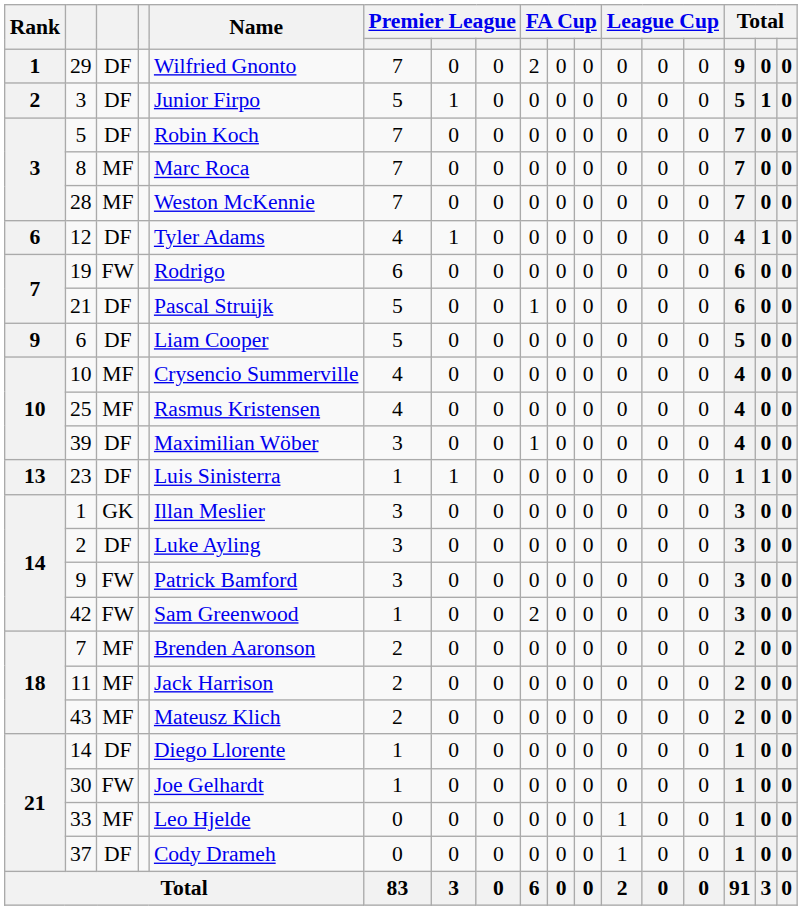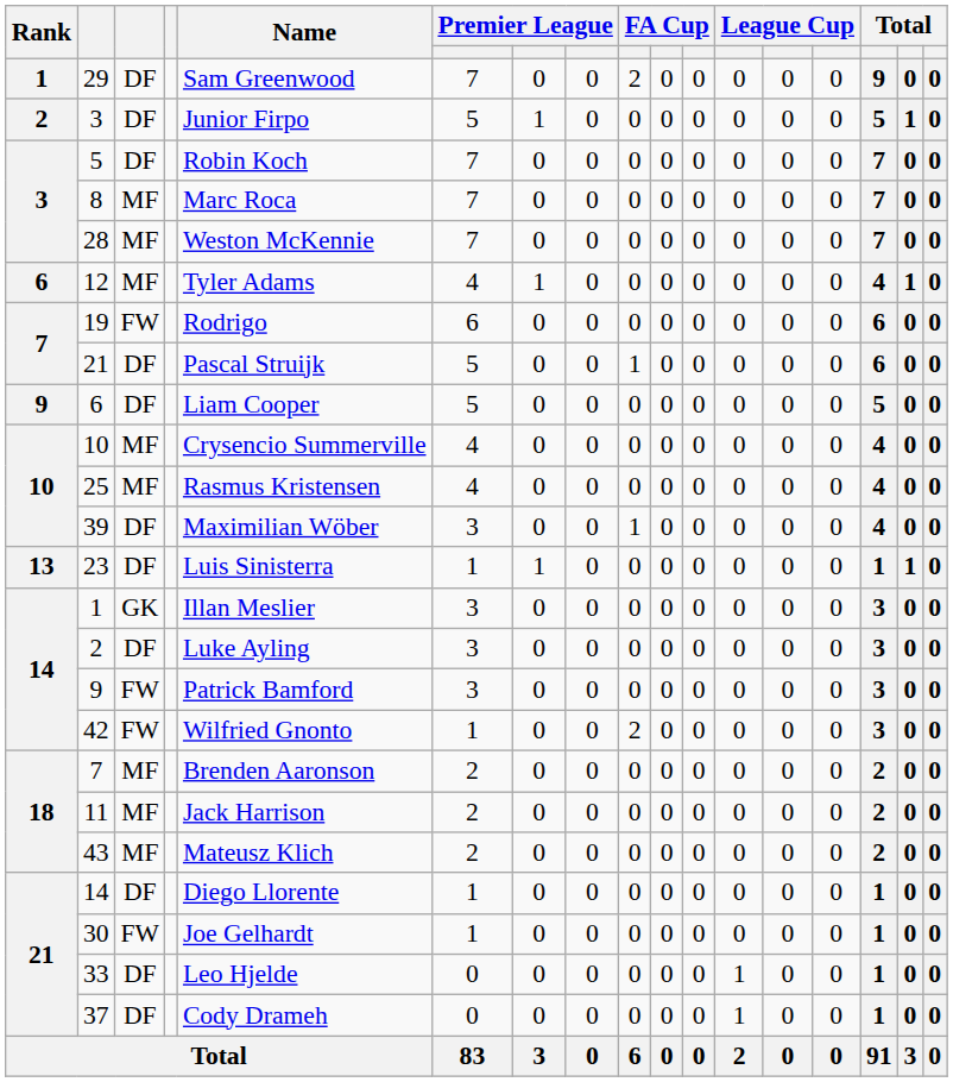 <table class="wikitable sortable" style="text-align:center;">
 <tr>
 <th rowspan="2">Rank</th>
 <th rowspan="2"></th>
 <th rowspan="2"></th>
 <th rowspan="2"></th>
 <th rowspan="2">Name</th>
 <th colspan="3"><a href='#'>Premier League</a></th>
 <th colspan="3"><a href='#'>FA Cup</a></th>
 <th colspan="3"><a href='#'>League Cup</a></th>
 <th colspan="3">Total</th>
 </tr>
 <tr>
 <th></th>
 <th></th>
 <th></th>
 <th></th>
 <th></th>
 <th></th>
 <th></th>
 <th></th>
 <th></th>
 <th></th>
 <th></th>
 <th></th>
 </tr>
 <tr>
 <th rowspan="1">1</th>
 <td>29</td>
 <td>DF</td>
 <td></td>
-<td style="text-align:left;" data-sort-value="Gnonto, Wilfried"><a href='#'>Wilfried Gnonto</a><br></td>
+<td style="text-align:left;" data-sort-value="Greenwood, Sam"><a href='#'>Sam Greenwood</a><br></td>
 <td>7</td>
 <td>0</td>
 <td>0<br></td>
 <td>2</td>
 <td>0</td>
 <td>0<br></td>
 <td>0</td>
 <td>0</td>
 <td>0<br></td>
 <th>9</th>
 <th>0</th>
 <th>0</th>
 </tr>
 <tr>
 <th rowspan="1">2</th>
 <td>3</td>
 <td>DF</td>
 <td></td>
 <td style="text-align:left;" data-sort-value=", Junior Firpo"><a href='#'>Junior Firpo</a><br></td>
 <td>5</td>
 <td>1</td>
 <td>0<br></td>
 <td>0</td>
 <td>0</td>
 <td>0<br></td>
 <td>0</td>
 <td>0</td>
 <td>0<br></td>
 <th>5</th>
 <th>1</th>
 <th>0</th>
 </tr>
 <tr>
 <th rowspan="3">3</th>
 <td>5</td>
 <td>DF</td>
 <td></td>
 <td style="text-align:left;" data-sort-value="Koch, Robin"><a href='#'>Robin Koch</a><br></td>
 <td>7</td>
 <td>0</td>
 <td>0<br></td>
 <td>0</td>
 <td>0</td>
 <td>0<br></td>
 <td>0</td>
 <td>0</td>
 <td>0<br></td>
 <th>7</th>
 <th>0</th>
 <th>0</th>
 </tr>
 <tr>
 <td>8</td>
 <td>MF</td>
 <td></td>
 <td style="text-align:left;" data-sort-value="Roca, Marc"><a href='#'>Marc Roca</a><br></td>
 <td>7</td>
 <td>0</td>
 <td>0<br></td>
 <td>0</td>
 <td>0</td>
 <td>0<br></td>
 <td>0</td>
 <td>0</td>
 <td>0<br></td>
 <th>7</th>
 <th>0</th>
 <th>0</th>
 </tr>
 <tr>
 <td>28</td>
 <td>MF</td>
 <td></td>
 <td style="text-align:left;" data-sort-value="McKennie, Weston"><a href='#'>Weston McKennie</a><br></td>
 <td>7</td>
 <td>0</td>
 <td>0<br></td>
 <td>0</td>
 <td>0</td>
 <td>0<br></td>
 <td>0</td>
 <td>0</td>
 <td>0<br></td>
 <th>7</th>
 <th>0</th>
 <th>0</th>
 </tr>
 <tr>
 <th rowspan="1">6</th>
 <td>12</td>
-<td>DF</td>
+<td>MF</td>
 <td></td>
 <td style="text-align:left;" data-sort-value="Adams, Tyler"><a href='#'>Tyler Adams</a><br></td>
 <td>4</td>
 <td>1</td>
 <td>0<br></td>
 <td>0</td>
 <td>0</td>
 <td>0<br></td>
 <td>0</td>
 <td>0</td>
 <td>0<br></td>
 <th>4</th>
 <th>1</th>
 <th>0</th>
 </tr>
 <tr>
 <th rowspan="2">7</th>
 <td>19</td>
 <td>FW</td>
 <td></td>
 <td style="text-align:left;" data-sort-value=", Rodrigo"><a href='#'>Rodrigo</a><br></td>
 <td>6</td>
 <td>0</td>
 <td>0<br></td>
 <td>0</td>
 <td>0</td>
 <td>0<br></td>
 <td>0</td>
 <td>0</td>
 <td>0<br></td>
 <th>6</th>
 <th>0</th>
 <th>0</th>
 </tr>
 <tr>
 <td>21</td>
 <td>DF</td>
 <td></td>
 <td style="text-align:left;" data-sort-value="Struijk, Pascal"><a href='#'>Pascal Struijk</a><br></td>
 <td>5</td>
 <td>0</td>
 <td>0<br></td>
 <td>1</td>
 <td>0</td>
 <td>0<br></td>
 <td>0</td>
 <td>0</td>
 <td>0<br></td>
 <th>6</th>
 <th>0</th>
 <th>0</th>
 </tr>
 <tr>
 <th rowspan="1">9</th>
 <td>6</td>
 <td>DF</td>
 <td></td>
 <td style="text-align:left;" data-sort-value="Cooper, Liam"><a href='#'>Liam Cooper</a><br></td>
 <td>5</td>
 <td>0</td>
 <td>0<br></td>
 <td>0</td>
 <td>0</td>
 <td>0<br></td>
 <td>0</td>
 <td>0</td>
 <td>0<br></td>
 <th>5</th>
 <th>0</th>
 <th>0</th>
 </tr>
 <tr>
 <th rowspan="3">10</th>
 <td>10</td>
 <td>MF</td>
 <td></td>
 <td style="text-align:left;" data-sort-value="Summerville, Crysencio"><a href='#'>Crysencio Summerville</a><br></td>
 <td>4</td>
 <td>0</td>
 <td>0<br></td>
 <td>0</td>
 <td>0</td>
 <td>0<br></td>
 <td>0</td>
 <td>0</td>
 <td>0<br></td>
 <th>4</th>
 <th>0</th>
 <th>0</th>
 </tr>
 <tr>
 <td>25</td>
 <td>MF</td>
 <td></td>
 <td style="text-align:left;" data-sort-value="Kristensen, Rasmus"><a href='#'>Rasmus Kristensen</a><br></td>
 <td>4</td>
 <td>0</td>
 <td>0<br></td>
 <td>0</td>
 <td>0</td>
 <td>0<br></td>
 <td>0</td>
 <td>0</td>
 <td>0<br></td>
 <th>4</th>
 <th>0</th>
 <th>0</th>
 </tr>
 <tr>
 <td>39</td>
 <td>DF</td>
 <td></td>
 <td style="text-align:left;" data-sort-value="Wöber, Max"><a href='#'>Maximilian Wöber</a><br></td>
 <td>3</td>
 <td>0</td>
 <td>0<br></td>
 <td>1</td>
 <td>0</td>
 <td>0<br></td>
 <td>0</td>
 <td>0</td>
 <td>0<br></td>
 <th>4</th>
 <th>0</th>
 <th>0</th>
 </tr>
 <tr>
 <th rowspan="1">13</th>
 <td>23</td>
 <td>DF</td>
 <td></td>
 <td style="text-align:left;" data-sort-value="Sinisterra, Luis"><a href='#'>Luis Sinisterra</a><br></td>
 <td>1</td>
 <td>1</td>
 <td>0<br></td>
 <td>0</td>
 <td>0</td>
 <td>0<br></td>
 <td>0</td>
 <td>0</td>
 <td>0<br></td>
 <th>1</th>
 <th>1</th>
 <th>0</th>
 </tr>
 <tr>
 <th rowspan="4">14</th>
 <td>1</td>
 <td>GK</td>
 <td></td>
 <td style="text-align:left;" data-sort-value="Meslier, Illan"><a href='#'>Illan Meslier</a><br></td>
 <td>3</td>
 <td>0</td>
 <td>0<br></td>
 <td>0</td>
 <td>0</td>
 <td>0<br></td>
 <td>0</td>
 <td>0</td>
 <td>0<br></td>
 <th>3</th>
 <th>0</th>
 <th>0</th>
 </tr>
 <tr>
 <td>2</td>
 <td>DF</td>
 <td></td>
 <td style="text-align:left;" data-sort-value="Ayling, Luke"><a href='#'>Luke Ayling</a><br></td>
 <td>3</td>
 <td>0</td>
 <td>0<br></td>
 <td>0</td>
 <td>0</td>
 <td>0<br></td>
 <td>0</td>
 <td>0</td>
 <td>0<br></td>
 <th>3</th>
 <th>0</th>
 <th>0</th>
 </tr>
 <tr>
 <td>9</td>
 <td>FW</td>
 <td></td>
 <td style="text-align:left;" data-sort-value="Bamford, Patrick"><a href='#'>Patrick Bamford</a><br></td>
 <td>3</td>
 <td>0</td>
 <td>0<br></td>
 <td>0</td>
 <td>0</td>
 <td>0<br></td>
 <td>0</td>
 <td>0</td>
 <td>0<br></td>
 <th>3</th>
 <th>0</th>
 <th>0</th>
 </tr>
 <tr>
 <td>42</td>
 <td>FW</td>
 <td></td>
-<td style="text-align:left;" data-sort-value="Greenwood, Sam"><a href='#'>Sam Greenwood</a><br></td>
+<td style="text-align:left;" data-sort-value="Gnonto, Wilfried"><a href='#'>Wilfried Gnonto</a><br></td>
 <td>1</td>
 <td>0</td>
 <td>0<br></td>
 <td>2</td>
 <td>0</td>
 <td>0<br></td>
 <td>0</td>
 <td>0</td>
 <td>0<br></td>
 <th>3</th>
 <th>0</th>
 <th>0</th>
 </tr>
 <tr>
 <th rowspan="3">18</th>
 <td>7</td>
 <td>MF</td>
 <td></td>
 <td style="text-align:left;" data-sort-value="Aaronson, Brenden"><a href='#'>Brenden Aaronson</a><br></td>
 <td>2</td>
 <td>0</td>
 <td>0<br></td>
 <td>0</td>
 <td>0</td>
 <td>0<br></td>
 <td>0</td>
 <td>0</td>
 <td>0<br></td>
 <th>2</th>
 <th>0</th>
 <th>0</th>
 </tr>
 <tr>
 <td>11</td>
 <td>MF</td>
 <td></td>
 <td style="text-align:left;" data-sort-value="Harrison, Jack"><a href='#'>Jack Harrison</a><br></td>
 <td>2</td>
 <td>0</td>
 <td>0<br></td>
 <td>0</td>
 <td>0</td>
 <td>0<br></td>
 <td>0</td>
 <td>0</td>
 <td>0<br></td>
 <th>2</th>
 <th>0</th>
 <th>0</th>
 </tr>
 <tr>
 <td>43</td>
 <td>MF</td>
 <td></td>
 <td style="text-align:left;" data-sort-value="Klich, Mateusz"><a href='#'>Mateusz Klich</a><br></td>
 <td>2</td>
 <td>0</td>
 <td>0<br></td>
 <td>0</td>
 <td>0</td>
 <td>0<br></td>
 <td>0</td>
 <td>0</td>
 <td>0<br></td>
 <th>2</th>
 <th>0</th>
 <th>0</th>
 </tr>
 <tr>
 <th rowspan="4">21</th>
 <td>14</td>
 <td>DF</td>
 <td></td>
 <td style="text-align:left;" data-sort-value="Llorente, Diego"><a href='#'>Diego Llorente</a><br></td>
 <td>1</td>
 <td>0</td>
 <td>0<br></td>
 <td>0</td>
 <td>0</td>
 <td>0<br></td>
 <td>0</td>
 <td>0</td>
 <td>0<br></td>
 <th>1</th>
 <th>0</th>
 <th>0</th>
 </tr>
 <tr>
 <td>30</td>
 <td>FW</td>
 <td></td>
 <td style="text-align:left;" data-sort-value="Gelhardt, Joe"><a href='#'>Joe Gelhardt</a><br></td>
 <td>1</td>
 <td>0</td>
 <td>0<br></td>
 <td>0</td>
 <td>0</td>
 <td>0<br></td>
 <td>0</td>
 <td>0</td>
 <td>0<br></td>
 <th>1</th>
 <th>0</th>
 <th>0</th>
 </tr>
 <tr>
 <td>33</td>
-<td>MF</td>
+<td>DF</td>
 <td></td>
 <td style="text-align:left;" data-sort-value="Hjelde, Leo"><a href='#'>Leo Hjelde</a><br></td>
 <td>0</td>
 <td>0</td>
 <td>0<br></td>
 <td>0</td>
 <td>0</td>
 <td>0<br></td>
 <td>1</td>
 <td>0</td>
 <td>0<br></td>
 <th>1</th>
 <th>0</th>
 <th>0</th>
 </tr>
 <tr>
 <td>37</td>
 <td>DF</td>
 <td></td>
 <td style="text-align:left;" data-sort-value="Drameh, Cody"><a href='#'>Cody Drameh</a><br></td>
 <td>0</td>
 <td>0</td>
 <td>0<br></td>
 <td>0</td>
 <td>0</td>
 <td>0<br></td>
 <td>1</td>
 <td>0</td>
 <td>0<br></td>
 <th>1</th>
 <th>0</th>
 <th>0</th>
 </tr>
 <tr>
 <th colspan="5">Total<br></th>
 <th>83</th>
 <th>3</th>
 <th>0<br></th>
 <th>6</th>
 <th>0</th>
 <th>0<br></th>
 <th>2</th>
 <th>0</th>
 <th>0<br></th>
 <th>91</th>
 <th>3</th>
 <th>0</th>
 </tr>
 </table>
